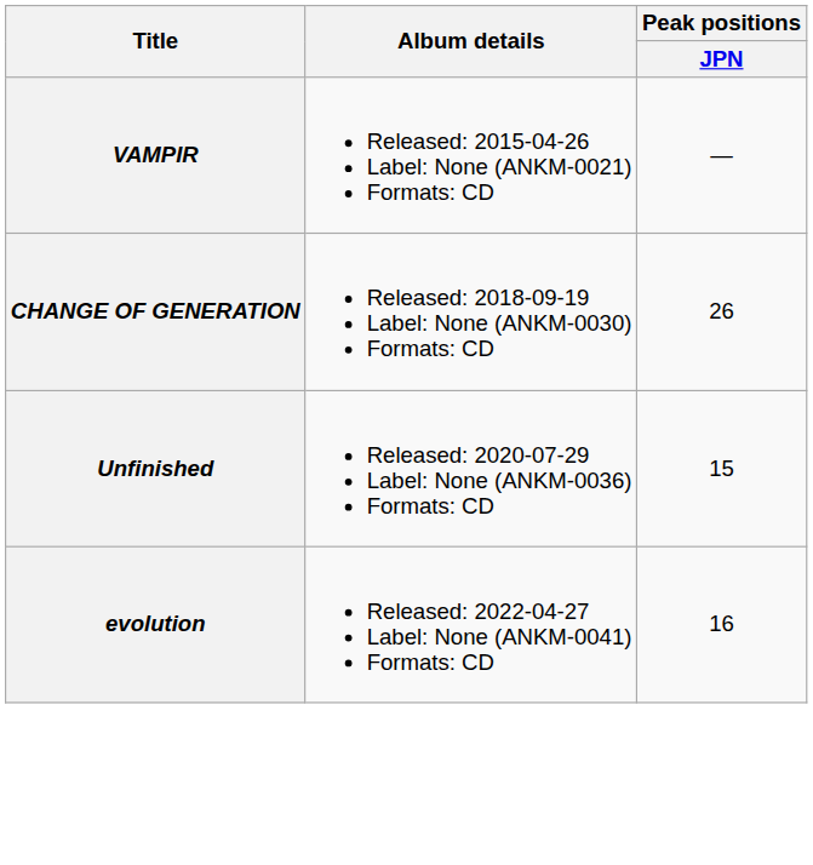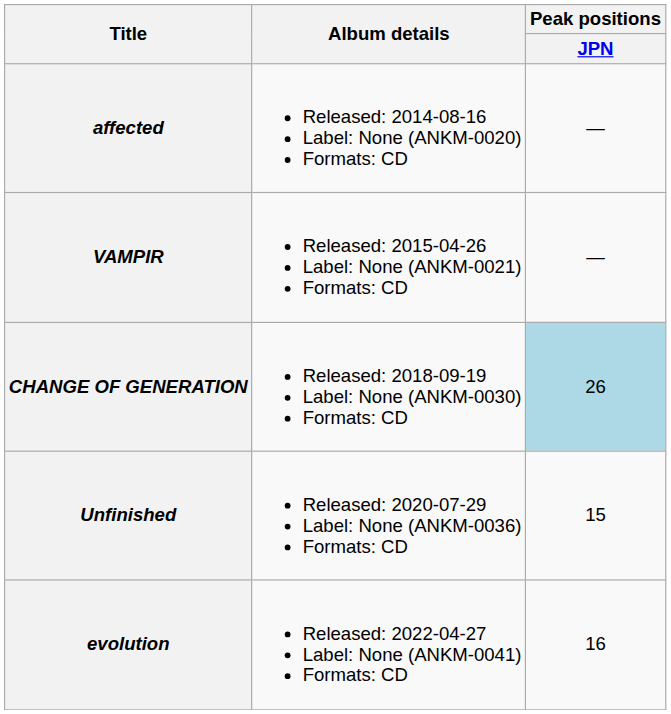 <table class="wikitable plainrowheaders">
 <tr>
 <th scope="col" rowspan="2">Title</th>
 <th scope="col" rowspan="2">Album details</th>
 <th scope="col" colspan="1">Peak positions</th>
 </tr>
 <tr>
 <th scope="col"><a href='#'>JPN</a><br></th>
 </tr>
 <tr>
+<th scope="row"><em>affected</em></th>
+<td><br><ul><li>Released: 2014-08-16</li><li>Label: None (ANKM-0020)</li><li>Formats: CD</li></ul></td>
+<td align="center">—</td>
+</tr>
+<tr>
 <th scope="row"><em>VAMPIR</em></th>
 <td><br><ul><li>Released: 2015-04-26</li><li>Label: None (ANKM-0021)</li><li>Formats: CD</li></ul></td>
 <td align="center">—</td>
 </tr>
 <tr>
 <th scope="row"><em>CHANGE OF GENERATION</em></th>
 <td><br><ul><li>Released: 2018-09-19</li><li>Label: None (ANKM-0030)</li><li>Formats: CD</li></ul></td>
-<td align="center">26</td>
+<td align="center" style="background: lightblue;">26</td>
 </tr>
 <tr>
 <th scope="row"><em>Unfinished</em></th>
 <td><br><ul><li>Released: 2020-07-29</li><li>Label: None (ANKM-0036)</li><li>Formats: CD</li></ul></td>
 <td align="center">15</td>
 </tr>
 <tr>
 <th scope="row"><em>evolution</em></th>
 <td><br><ul><li>Released: 2022-04-27</li><li>Label: None (ANKM-0041)</li><li>Formats: CD</li></ul></td>
 <td align="center">16</td>
 </tr>
 </table>
